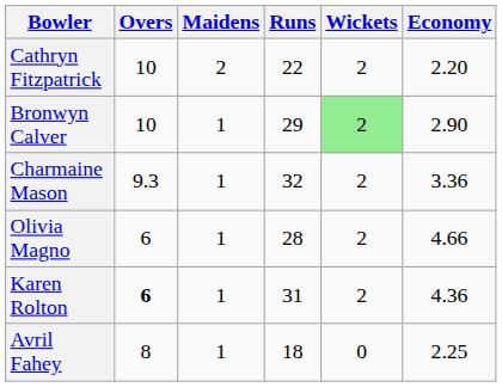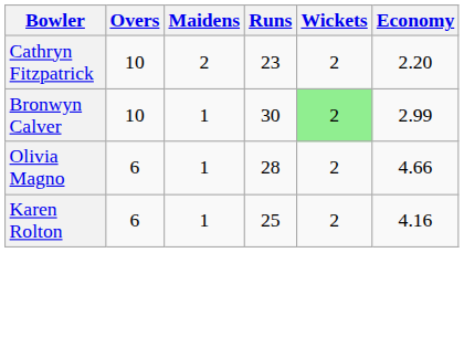 <table cellpadding="1" style="border:gray solid 1px; text-align:center; width:60%;" class="wikitable">
 <tr>
 <th scope="col" style="width:25%;"><a href='#'>Bowler</a></th>
 <th scope="col"><a href='#'>Overs</a></th>
 <th scope="col"><a href='#'>Maidens</a></th>
 <th scope="col"><a href='#'>Runs</a></th>
 <th scope="col"><a href='#'>Wickets</a></th>
 <th scope="col"><a href='#'>Economy</a></th>
 </tr>
 <tr>
 <th scope="row" style="font-weight: normal; text-align: left;"><a href='#'>Cathryn Fitzpatrick</a></th>
 <td>10</td>
 <td>2</td>
-<td>22</td>
+<td>23</td>
 <td>2</td>
 <td>2.20</td>
 </tr>
 <tr>
 <th scope="row" style="font-weight: normal; text-align: left;"><a href='#'>Bronwyn Calver</a></th>
 <td>10</td>
 <td>1</td>
-<td>29</td>
+<td>30</td>
 <td style="background: lightgreen;">2</td>
-<td>2.90</td>
-</tr>
-<tr>
-<th scope="row" style="font-weight: normal; text-align: left;"><a href='#'>Charmaine Mason</a></th>
-<td>9.3</td>
-<td>1</td>
-<td>32</td>
-<td>2</td>
-<td>3.36</td>
+<td>2.99</td>
 </tr>
 <tr>
 <th scope="row" style="font-weight: normal; text-align: left;"><a href='#'>Olivia Magno</a></th>
 <td>6</td>
 <td>1</td>
 <td>28</td>
 <td>2</td>
 <td>4.66</td>
 </tr>
 <tr>
 <th scope="row" style="font-weight: normal; text-align: left;"><a href='#'>Karen Rolton</a></th>
-<td><strong>6</strong></td>
+<td>6</td>
 <td>1</td>
-<td>31</td>
+<td>25</td>
 <td>2</td>
-<td>4.36</td>
-</tr>
-<tr>
-<th scope="row" style="font-weight: normal; text-align: left;"><a href='#'>Avril Fahey</a></th>
-<td>8</td>
-<td>1</td>
-<td>18</td>
-<td>0</td>
-<td>2.25</td>
+<td>4.16</td>
 </tr>
 </table>
